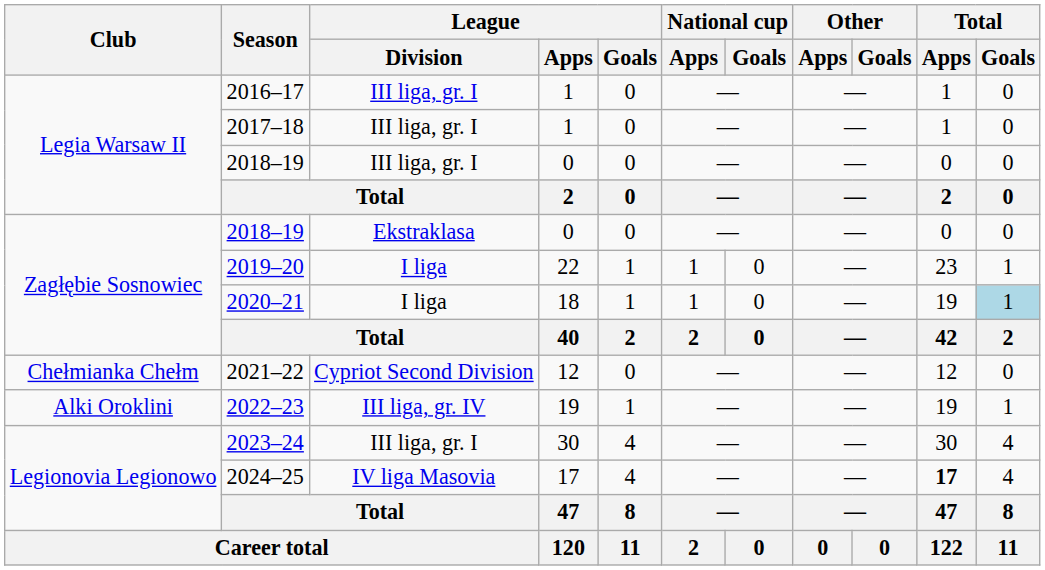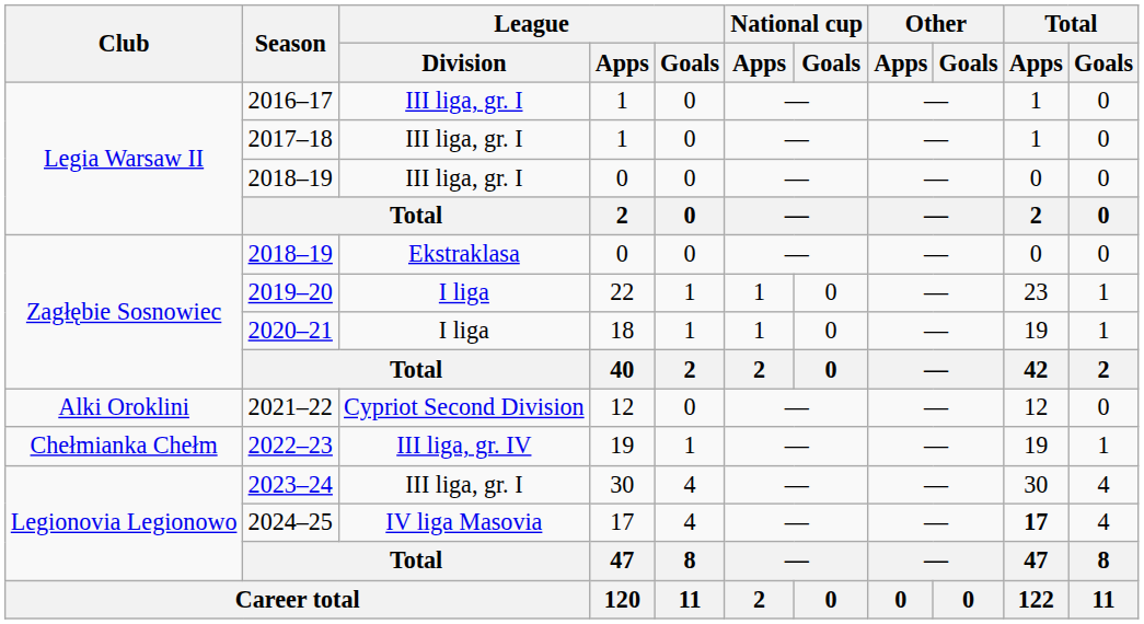 <table class="wikitable" style="text-align: center">
 <tr>
 <th rowspan="2">Club</th>
 <th rowspan="2">Season</th>
 <th colspan="3">League</th>
 <th colspan="2">National cup</th>
 <th colspan="2">Other</th>
 <th colspan="2">Total</th>
 </tr>
 <tr>
 <th>Division</th>
 <th>Apps</th>
 <th>Goals</th>
 <th>Apps</th>
 <th>Goals</th>
 <th>Apps</th>
 <th>Goals</th>
 <th>Apps</th>
 <th>Goals</th>
 </tr>
 <tr>
 <td rowspan="4"><a href='#'>Legia Warsaw II</a></td>
 <td>2016–17</td>
 <td><a href='#'>III liga, gr. I</a></td>
 <td>1</td>
 <td>0</td>
 <td colspan="2">—</td>
 <td colspan="2">—</td>
 <td>1</td>
 <td>0</td>
 </tr>
 <tr>
 <td>2017–18</td>
 <td>III liga, gr. I</td>
 <td>1</td>
 <td>0</td>
 <td colspan="2">—</td>
 <td colspan="2">—</td>
 <td>1</td>
 <td>0</td>
 </tr>
 <tr>
 <td>2018–19</td>
 <td>III liga, gr. I</td>
 <td>0</td>
 <td>0</td>
 <td colspan="2">—</td>
 <td colspan="2">—</td>
 <td>0</td>
 <td>0</td>
 </tr>
 <tr>
 <th colspan="2">Total</th>
 <th>2</th>
 <th>0</th>
 <th colspan="2">—</th>
 <th colspan="2">—</th>
 <th>2</th>
 <th>0</th>
 </tr>
 <tr>
 <td rowspan="4"><a href='#'>Zagłębie Sosnowiec</a></td>
 <td><a href='#'>2018–19</a></td>
 <td><a href='#'>Ekstraklasa</a></td>
 <td>0</td>
 <td>0</td>
 <td colspan="2">—</td>
 <td colspan="2">—</td>
 <td>0</td>
 <td>0</td>
 </tr>
 <tr>
 <td><a href='#'>2019–20</a></td>
 <td><a href='#'>I liga</a></td>
 <td>22</td>
 <td>1</td>
 <td>1</td>
 <td>0</td>
 <td colspan="2">—</td>
 <td>23</td>
 <td>1</td>
 </tr>
 <tr>
 <td><a href='#'>2020–21</a></td>
 <td>I liga</td>
 <td>18</td>
 <td>1</td>
 <td>1</td>
 <td>0</td>
 <td colspan="2">—</td>
 <td>19</td>
-<td style="background: lightblue;">1</td>
+<td>1</td>
 </tr>
 <tr>
 <th colspan="2">Total</th>
 <th>40</th>
 <th>2</th>
 <th>2</th>
 <th>0</th>
 <th colspan="2">—</th>
 <th>42</th>
 <th>2</th>
 </tr>
 <tr>
-<td><a href='#'>Chełmianka Chełm</a></td>
+<td><a href='#'>Alki Oroklini</a></td>
 <td>2021–22</td>
 <td><a href='#'>Cypriot Second Division</a></td>
 <td>12</td>
 <td>0</td>
 <td colspan="2">—</td>
 <td colspan="2">—</td>
 <td>12</td>
 <td>0</td>
 </tr>
 <tr>
-<td><a href='#'>Alki Oroklini</a></td>
+<td><a href='#'>Chełmianka Chełm</a></td>
 <td><a href='#'>2022–23</a></td>
 <td><a href='#'>III liga, gr. IV</a></td>
 <td>19</td>
 <td>1</td>
 <td colspan="2">—</td>
 <td colspan="2">—</td>
 <td>19</td>
 <td>1</td>
 </tr>
 <tr>
 <td rowspan="3"><a href='#'>Legionovia Legionowo</a></td>
 <td><a href='#'>2023–24</a></td>
 <td>III liga, gr. I</td>
 <td>30</td>
 <td>4</td>
 <td colspan="2">—</td>
 <td colspan="2">—</td>
 <td>30</td>
 <td>4</td>
 </tr>
 <tr>
 <td>2024–25</td>
 <td><a href='#'>IV liga Masovia</a></td>
 <td>17</td>
 <td>4</td>
 <td colspan="2">—</td>
 <td colspan="2">—</td>
 <td><strong>17</strong></td>
 <td>4</td>
 </tr>
 <tr>
 <th colspan="2">Total</th>
 <th>47</th>
 <th>8</th>
 <th colspan="2">—</th>
 <th colspan="2">—</th>
 <th>47</th>
 <th>8</th>
 </tr>
 <tr>
 <th colspan="3">Career total</th>
 <th>120</th>
 <th>11</th>
 <th>2</th>
 <th>0</th>
 <th>0</th>
 <th>0</th>
 <th>122</th>
 <th>11</th>
 </tr>
 </table>
